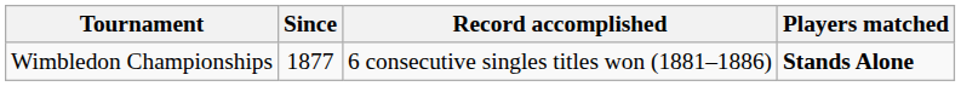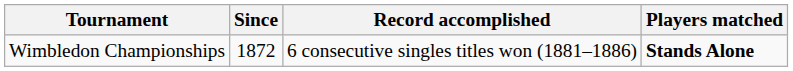 <table class="wikitable">
 <tr style="background:#efefef;">
 <th>Tournament</th>
 <th>Since</th>
 <th>Record accomplished</th>
 <th>Players matched</th>
 </tr>
 <tr>
 <td>Wimbledon Championships</td>
-<td align=center>1877</td>
+<td align=center>1872</td>
 <td>6 consecutive singles titles won (1881–1886)</td>
 <td><strong>Stands Alone</strong> </td>
 </tr>
 </table>
